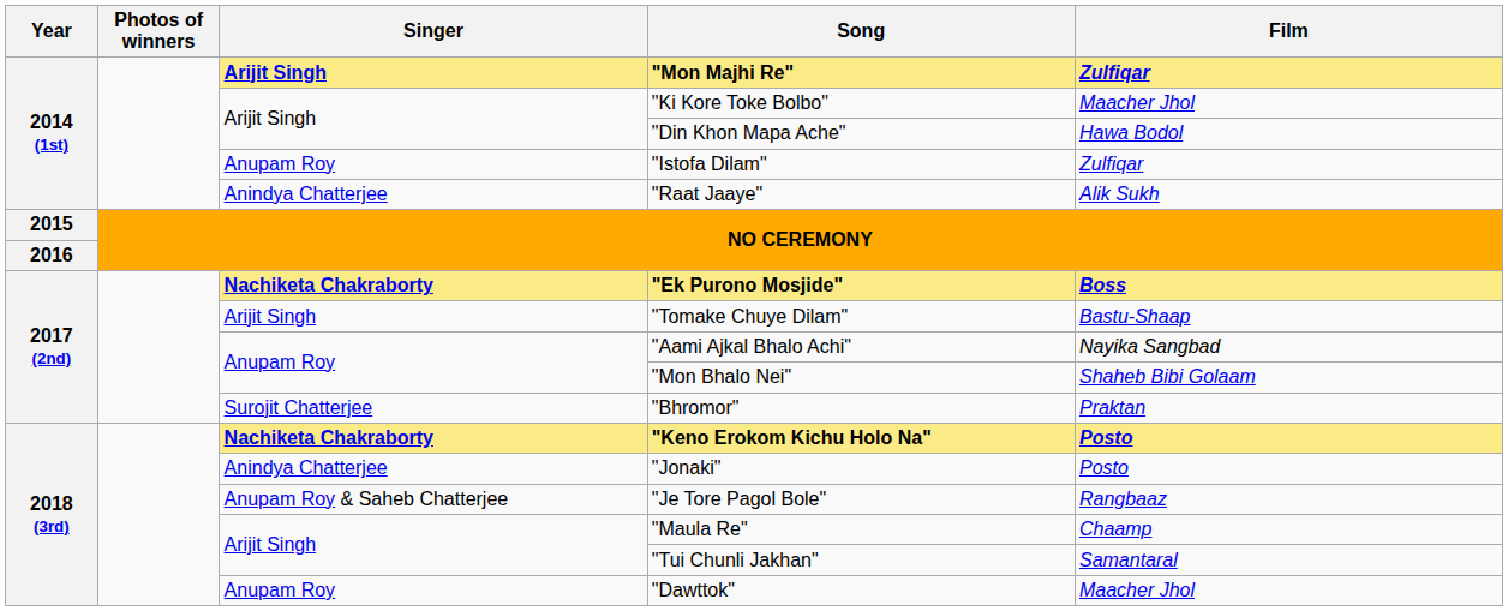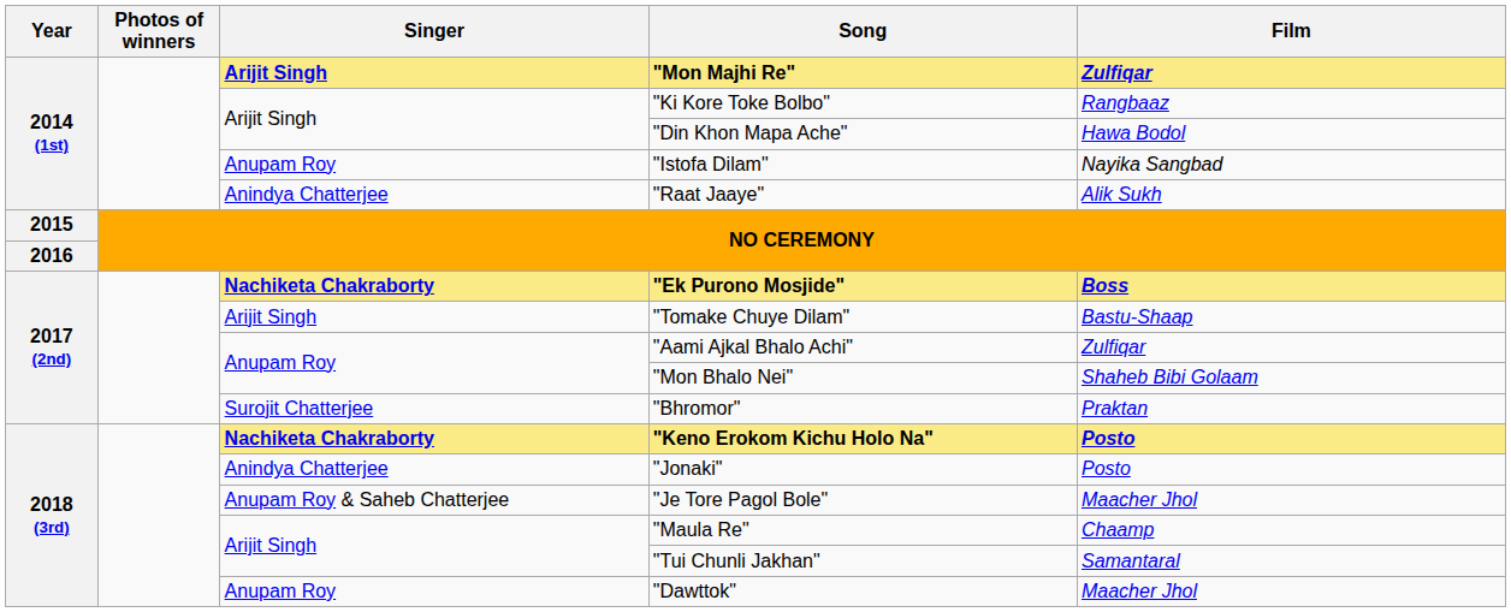 <table class="wikitable sortable" style="text-align:left;">
 <tr>
 <th scope="col" style="width:3%; text-align:center;">Year</th>
 <th scope="col" style="width:3%;text-align:center;">Photos of winners</th>
 <th scope="col" style="width:15%;text-align:center;">Singer</th>
 <th scope="col" style="width:15%;text-align:center;">Song</th>
 <th scope="col" style="width:15%;text-align:center;">Film</th>
 </tr>
 <tr>
 <th scope="row" rowspan=5 style="text-align:center">2014 <br><small><a href='#'>(1st)</a></small></th>
 <td rowspan=5 style="text-align:center"></td>
 <td style="background:#FAEB86;"><strong><a href='#'>Arijit Singh</a></strong> </td>
 <td style="background:#FAEB86;"><strong>"Mon Majhi Re"</strong></td>
 <td style="background:#FAEB86;"><strong><em><a href='#'>Zulfiqar</a></em></strong></td>
 </tr>
 <tr>
 <td rowspan=2>Arijit Singh</td>
 <td>"Ki Kore Toke Bolbo"</td>
-<td><em><a href='#'>Maacher Jhol</a></em></td>
+<td><em><a href='#'>Rangbaaz</a></em></td>
 </tr>
 <tr>
 <td>"Din Khon Mapa Ache"</td>
 <td><em><a href='#'>Hawa Bodol</a></em></td>
 </tr>
 <tr>
 <td><a href='#'>Anupam Roy</a></td>
 <td>"Istofa Dilam"</td>
-<td><em><a href='#'>Zulfiqar</a></em></td>
+<td><em>Nayika Sangbad</em></td>
 </tr>
 <tr>
 <td><a href='#'>Anindya Chatterjee</a></td>
 <td>"Raat Jaaye"</td>
 <td><em><a href='#'>Alik Sukh</a></em></td>
 </tr>
 <tr>
 <th scope="row" rowspan=1 style="text-align:center">2015</th>
 <td colspan=5 rowspan= 2 style="background:#FFAA00; text-align:center"><strong>NO CEREMONY</strong></td>
 </tr>
 <tr>
 <th scope="row" rowspan=1 style="text-align:center">2016</th>
 </tr>
 <tr>
 <th scope="row" rowspan=5 style="text-align:center">2017 <br><small><a href='#'>(2nd)</a></small></th>
 <td rowspan=5 style="text-align:center"></td>
 <td style="background:#FAEB86;"><strong><a href='#'>Nachiketa Chakraborty</a></strong> </td>
 <td style="background:#FAEB86;"><strong>"Ek Purono Mosjide"</strong></td>
 <td style="background:#FAEB86;"><strong><em><a href='#'>Boss</a></em></strong></td>
 </tr>
 <tr>
 <td><a href='#'>Arijit Singh</a></td>
 <td>"Tomake Chuye Dilam"</td>
 <td><em><a href='#'>Bastu-Shaap</a></em></td>
 </tr>
 <tr>
 <td rowspan=2><a href='#'>Anupam Roy</a></td>
 <td>"Aami Ajkal Bhalo Achi"</td>
-<td><em>Nayika Sangbad</em></td>
+<td><em><a href='#'>Zulfiqar</a></em></td>
 </tr>
 <tr>
 <td>"Mon Bhalo Nei"</td>
 <td><em><a href='#'>Shaheb Bibi Golaam</a></em></td>
 </tr>
 <tr>
 <td><a href='#'>Surojit Chatterjee</a></td>
 <td>"Bhromor"</td>
 <td><em><a href='#'>Praktan</a></em></td>
 </tr>
 <tr>
 <th scope="row" rowspan=6 style="text-align:center">2018 <br><small><a href='#'>(3rd)</a></small></th>
 <td rowspan=6 style="text-align:center"></td>
 <td style="background:#FAEB86;"><strong><a href='#'>Nachiketa Chakraborty</a></strong> </td>
 <td style="background:#FAEB86;"><strong>"Keno Erokom Kichu Holo Na"</strong></td>
 <td style="background:#FAEB86;"><strong><em><a href='#'>Posto</a></em></strong></td>
 </tr>
 <tr>
 <td><a href='#'>Anindya Chatterjee</a></td>
 <td>"Jonaki"</td>
 <td><em><a href='#'>Posto</a></em></td>
 </tr>
 <tr>
 <td><a href='#'>Anupam Roy</a> & Saheb Chatterjee</td>
 <td>"Je Tore Pagol Bole"</td>
-<td><em><a href='#'>Rangbaaz</a></em></td>
+<td><em><a href='#'>Maacher Jhol</a></em></td>
 </tr>
 <tr>
 <td rowspan=2><a href='#'>Arijit Singh</a></td>
 <td>"Maula Re"</td>
 <td><em><a href='#'>Chaamp</a></em></td>
 </tr>
 <tr>
 <td>"Tui Chunli Jakhan"</td>
 <td><em><a href='#'>Samantaral</a></em></td>
 </tr>
 <tr>
 <td><a href='#'>Anupam Roy</a></td>
 <td>"Dawttok"</td>
 <td><em><a href='#'>Maacher Jhol</a></em></td>
 </tr>
 </table>
